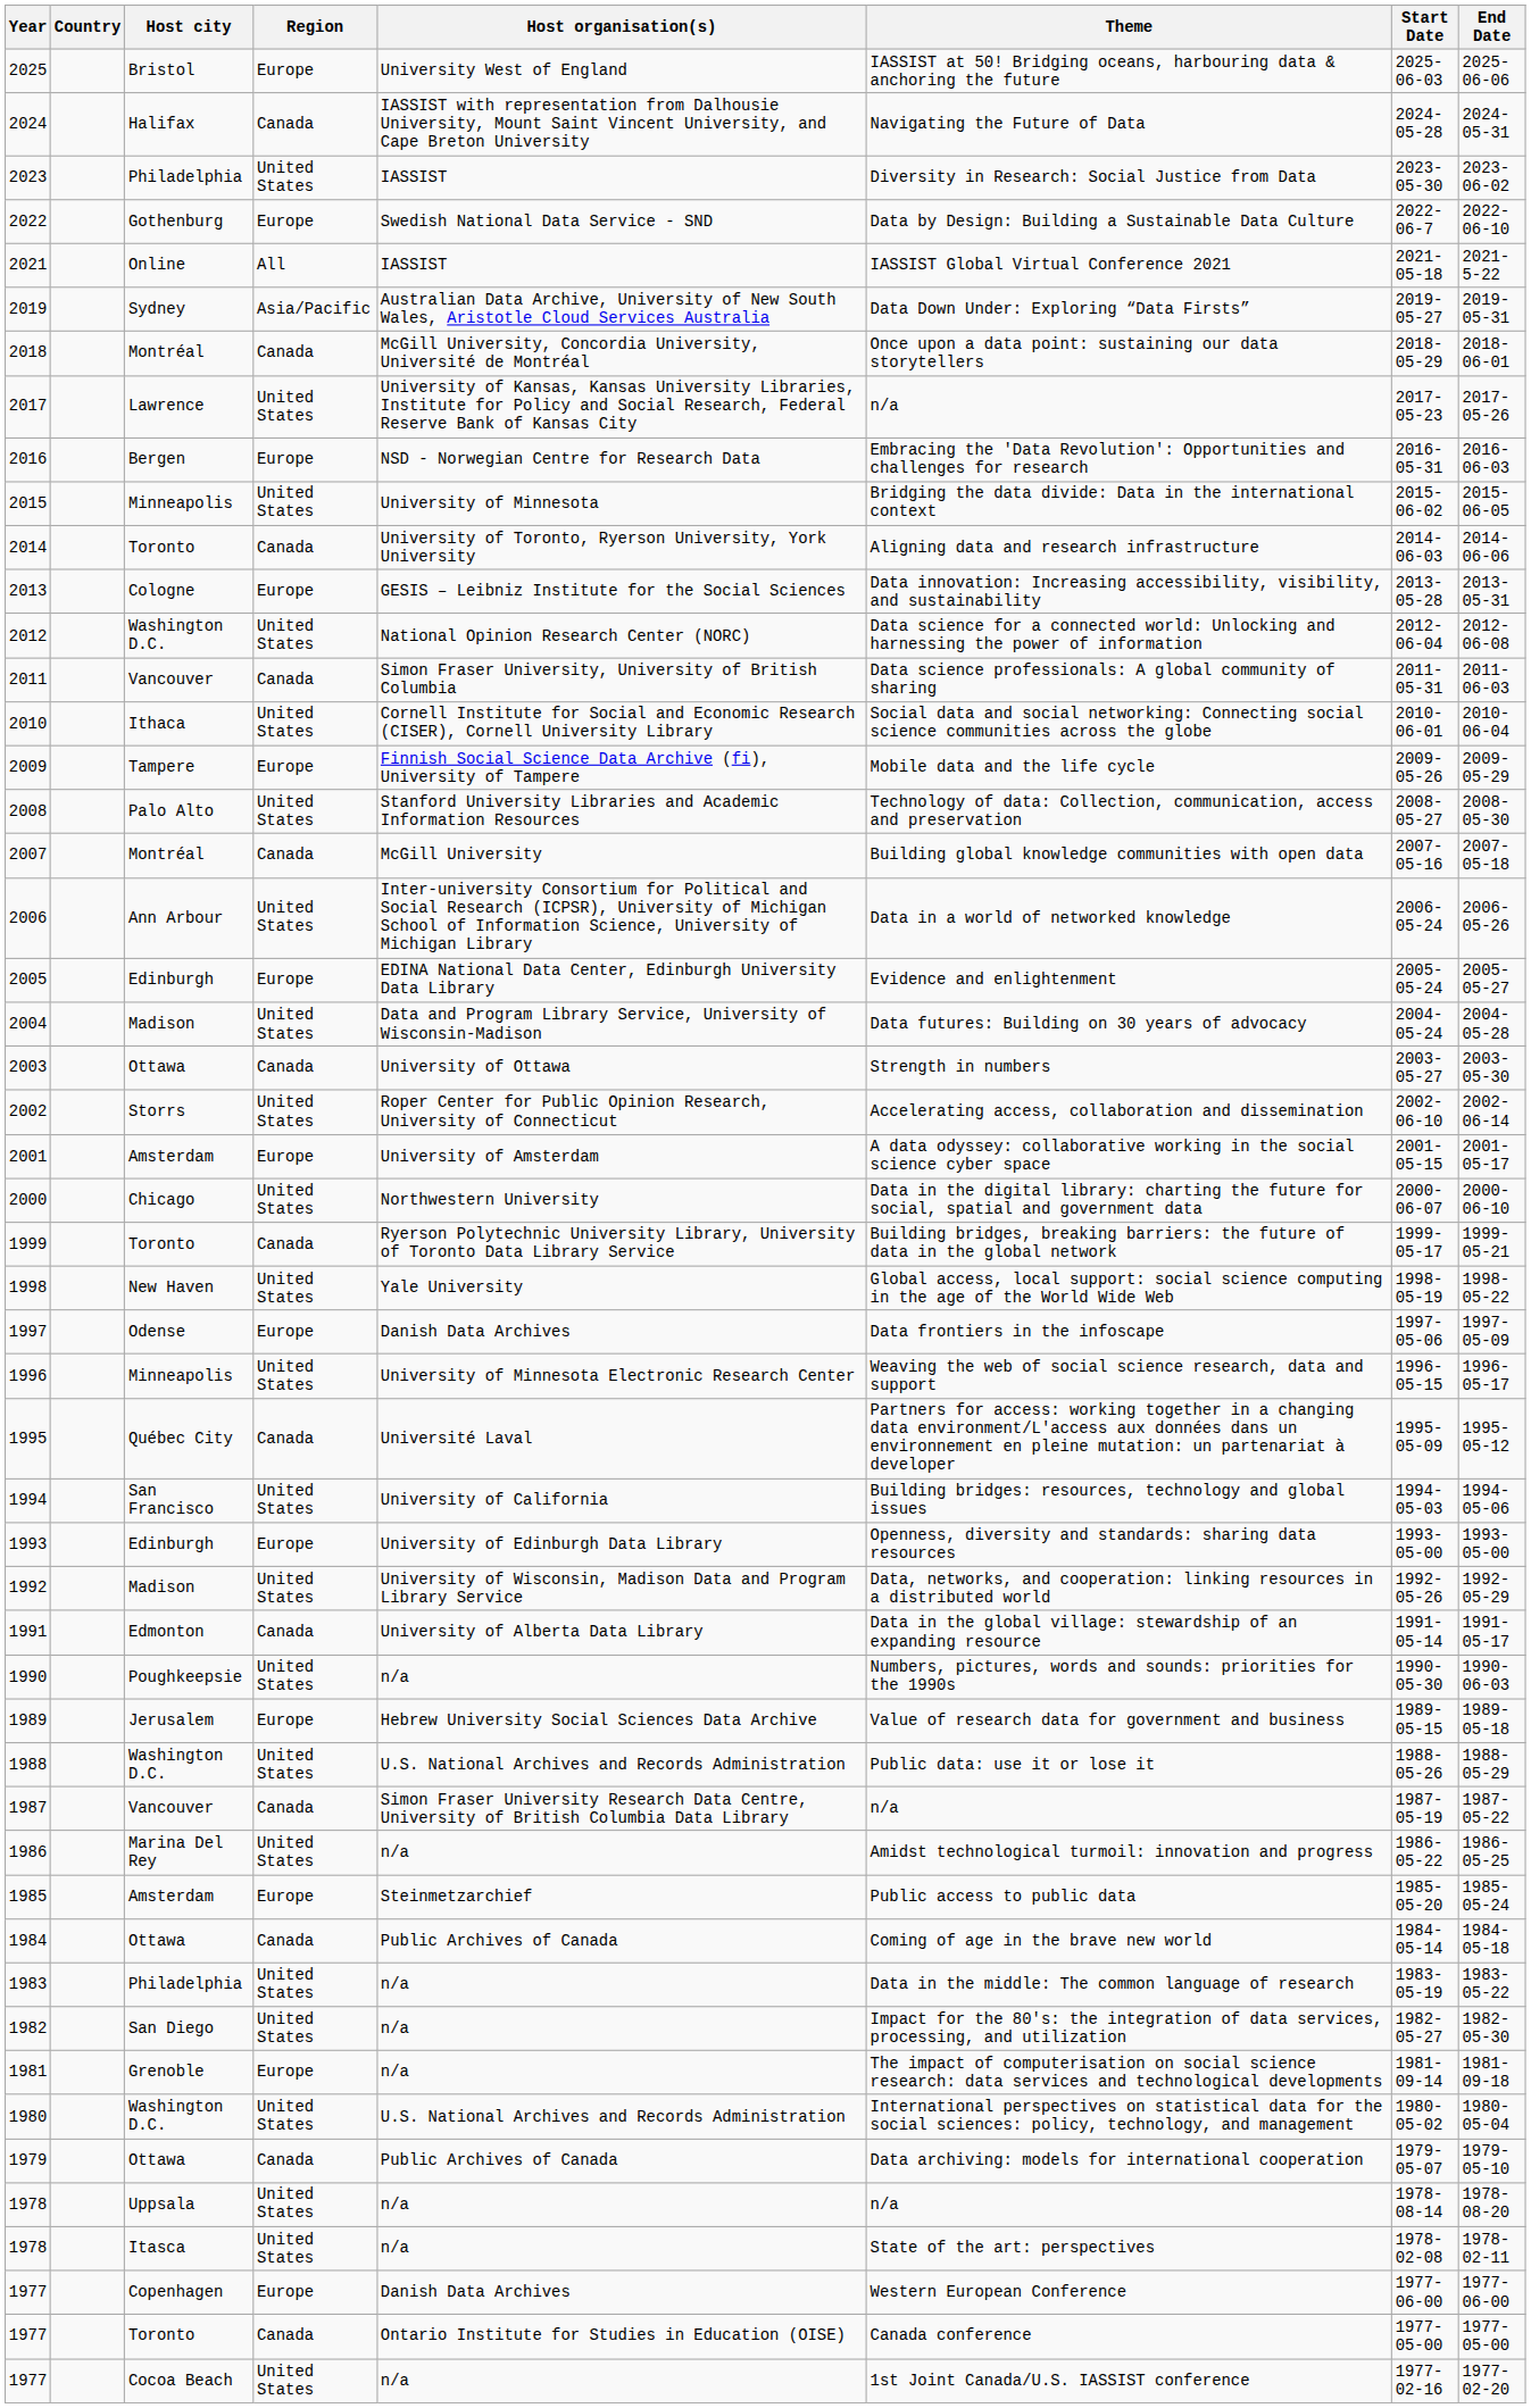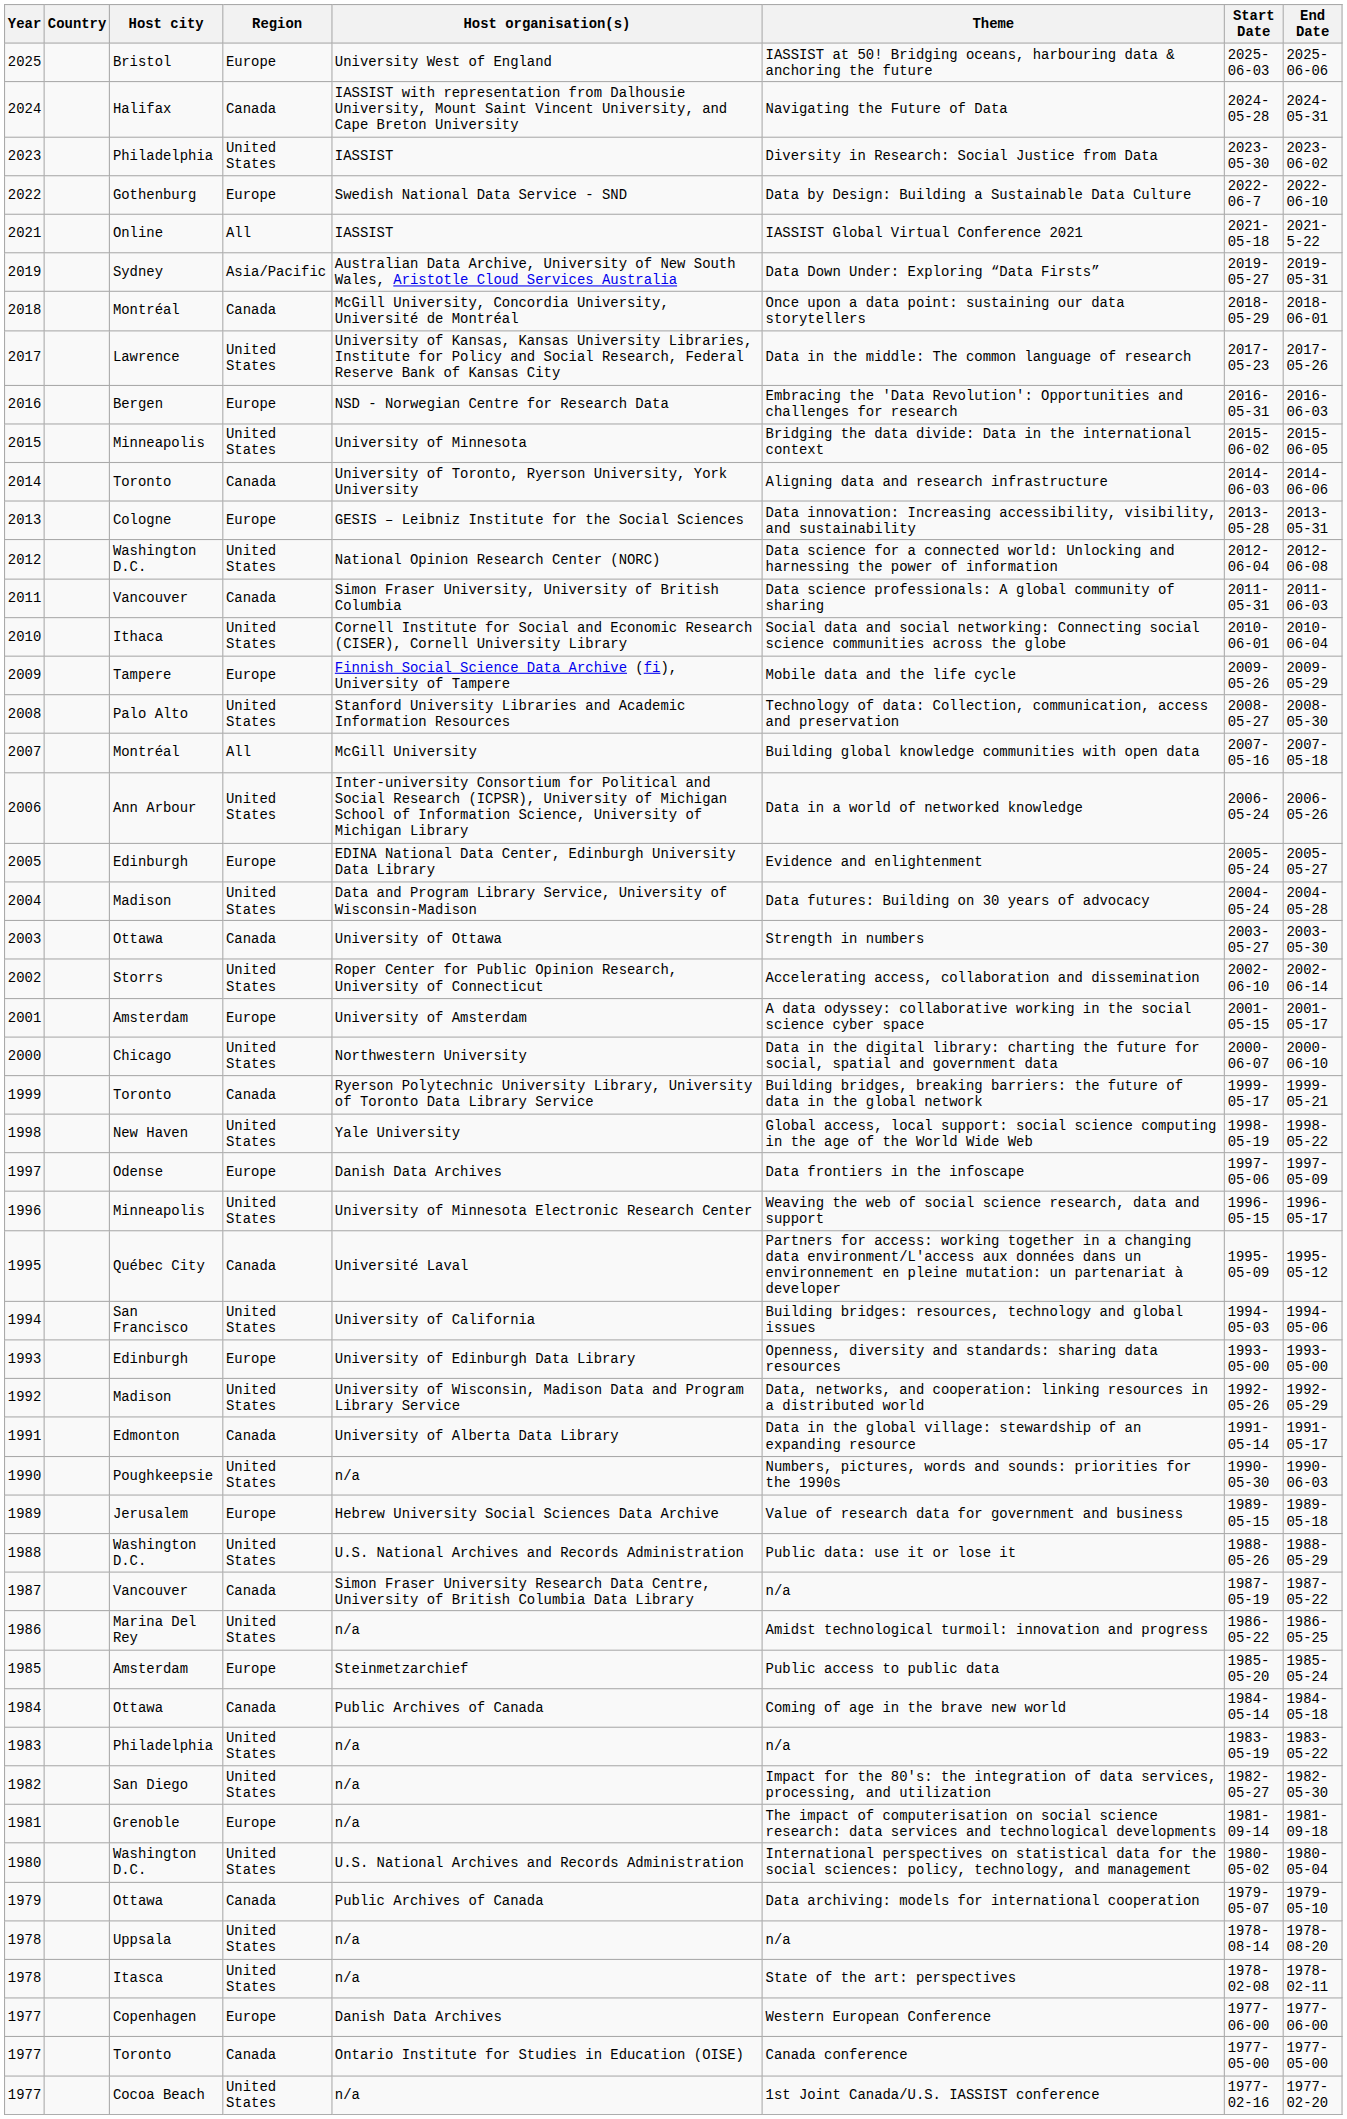 <table class="wikitable sortable">
 <tr>
 <th>Year</th>
 <th>Country</th>
 <th>Host city</th>
 <th>Region</th>
 <th>Host organisation(s)</th>
 <th>Theme</th>
 <th>Start Date</th>
 <th>End Date</th>
 </tr>
 <tr>
 <td>2025</td>
 <td></td>
 <td>Bristol</td>
 <td>Europe</td>
 <td>University West of England</td>
 <td>IASSIST at 50! Bridging oceans, harbouring data & anchoring the future</td>
 <td>2025-06-03</td>
 <td>2025-06-06</td>
 </tr>
 <tr>
 <td>2024</td>
 <td></td>
 <td>Halifax</td>
 <td>Canada</td>
 <td>IASSIST with representation from Dalhousie University, Mount Saint Vincent University, and Cape Breton University</td>
 <td>Navigating the Future of Data</td>
 <td>2024-05-28</td>
 <td>2024-05-31</td>
 </tr>
 <tr>
 <td>2023</td>
 <td></td>
 <td>Philadelphia</td>
 <td>United States</td>
 <td>IASSIST</td>
 <td>Diversity in Research: Social Justice from Data</td>
 <td>2023-05-30</td>
 <td>2023-06-02</td>
 </tr>
 <tr>
 <td>2022</td>
 <td></td>
 <td>Gothenburg</td>
 <td>Europe</td>
 <td>Swedish National Data Service - SND</td>
 <td>Data by Design: Building a Sustainable Data Culture</td>
 <td>2022-06-7</td>
 <td>2022-06-10</td>
 </tr>
 <tr>
 <td>2021</td>
 <td></td>
 <td>Online</td>
 <td>All</td>
 <td>IASSIST</td>
 <td>IASSIST Global Virtual Conference 2021</td>
 <td>2021-05-18</td>
 <td>2021-5-22</td>
 </tr>
 <tr>
 <td>2019</td>
 <td></td>
 <td>Sydney</td>
 <td>Asia/Pacific</td>
 <td>Australian Data Archive, University of New South Wales, <a href='#'>Aristotle Cloud Services Australia</a></td>
 <td>Data Down Under: Exploring “Data Firsts”</td>
 <td>2019-05-27</td>
 <td>2019-05-31</td>
 </tr>
 <tr>
 <td>2018</td>
 <td></td>
 <td>Montréal</td>
 <td>Canada</td>
 <td>McGill University, Concordia University, Université de Montréal</td>
 <td>Once upon a data point: sustaining our data storytellers</td>
 <td>2018-05-29</td>
 <td>2018-06-01</td>
 </tr>
 <tr>
 <td>2017</td>
 <td></td>
 <td>Lawrence</td>
 <td>United States</td>
 <td>University of Kansas, Kansas University Libraries, Institute for Policy and Social Research, Federal Reserve Bank of Kansas City</td>
-<td>n/a</td>
+<td>Data in the middle: The common language of research</td>
 <td>2017-05-23</td>
 <td>2017-05-26</td>
 </tr>
 <tr>
 <td>2016</td>
 <td></td>
 <td>Bergen</td>
 <td>Europe</td>
 <td>NSD - Norwegian Centre for Research Data</td>
 <td>Embracing the 'Data Revolution': Opportunities and challenges for research</td>
 <td>2016-05-31</td>
 <td>2016-06-03</td>
 </tr>
 <tr>
 <td>2015</td>
 <td></td>
 <td>Minneapolis</td>
 <td>United States</td>
 <td>University of Minnesota</td>
 <td>Bridging the data divide: Data in the international context</td>
 <td>2015-06-02</td>
 <td>2015-06-05</td>
 </tr>
 <tr>
 <td>2014</td>
 <td></td>
 <td>Toronto</td>
 <td>Canada</td>
 <td>University of Toronto, Ryerson University, York University</td>
 <td>Aligning data and research infrastructure</td>
 <td>2014-06-03</td>
 <td>2014-06-06</td>
 </tr>
 <tr>
 <td>2013</td>
 <td></td>
 <td>Cologne</td>
 <td>Europe</td>
 <td>GESIS – Leibniz Institute for the Social Sciences</td>
 <td>Data innovation: Increasing accessibility, visibility, and sustainability</td>
 <td>2013-05-28</td>
 <td>2013-05-31</td>
 </tr>
 <tr>
 <td>2012</td>
 <td></td>
 <td>Washington D.C.</td>
 <td>United States</td>
 <td>National Opinion Research Center (NORC)</td>
 <td>Data science for a connected world: Unlocking and harnessing the power of information</td>
 <td>2012-06-04</td>
 <td>2012-06-08</td>
 </tr>
 <tr>
 <td>2011</td>
 <td></td>
 <td>Vancouver</td>
 <td>Canada</td>
 <td>Simon Fraser University, University of British Columbia</td>
 <td>Data science professionals: A global community of sharing</td>
 <td>2011-05-31</td>
 <td>2011-06-03</td>
 </tr>
 <tr>
 <td>2010</td>
 <td></td>
 <td>Ithaca</td>
 <td>United States</td>
 <td>Cornell Institute for Social and Economic Research (CISER), Cornell University Library</td>
 <td>Social data and social networking: Connecting social science communities across the globe</td>
 <td>2010-06-01</td>
 <td>2010-06-04</td>
 </tr>
 <tr>
 <td>2009</td>
 <td></td>
 <td>Tampere</td>
 <td>Europe</td>
 <td><a href='#'>Finnish Social Science Data Archive</a> (<a href='#'>fi</a>), University of Tampere</td>
 <td>Mobile data and the life cycle</td>
 <td>2009-05-26</td>
 <td>2009-05-29</td>
 </tr>
 <tr>
 <td>2008</td>
 <td></td>
 <td>Palo Alto</td>
 <td>United States</td>
 <td>Stanford University Libraries and Academic Information Resources</td>
 <td>Technology of data: Collection, communication, access and preservation</td>
 <td>2008-05-27</td>
 <td>2008-05-30</td>
 </tr>
 <tr>
 <td>2007</td>
 <td></td>
 <td>Montréal</td>
-<td>Canada</td>
+<td>All</td>
 <td>McGill University</td>
 <td>Building global knowledge communities with open data</td>
 <td>2007-05-16</td>
 <td>2007-05-18</td>
 </tr>
 <tr>
 <td>2006</td>
 <td></td>
 <td>Ann Arbour</td>
 <td>United States</td>
 <td>Inter-university Consortium for Political and Social Research (ICPSR), University of Michigan School of Information Science, University of Michigan Library</td>
 <td>Data in a world of networked knowledge</td>
 <td>2006-05-24</td>
 <td>2006-05-26</td>
 </tr>
 <tr>
 <td>2005</td>
 <td></td>
 <td>Edinburgh</td>
 <td>Europe</td>
 <td>EDINA National Data Center, Edinburgh University Data Library</td>
 <td>Evidence and enlightenment</td>
 <td>2005-05-24</td>
 <td>2005-05-27</td>
 </tr>
 <tr>
 <td>2004</td>
 <td></td>
 <td>Madison</td>
 <td>United States</td>
 <td>Data and Program Library Service, University of Wisconsin-Madison</td>
 <td>Data futures: Building on 30 years of advocacy</td>
 <td>2004-05-24</td>
 <td>2004-05-28</td>
 </tr>
 <tr>
 <td>2003</td>
 <td></td>
 <td>Ottawa</td>
 <td>Canada</td>
 <td>University of Ottawa</td>
 <td>Strength in numbers</td>
 <td>2003-05-27</td>
 <td>2003-05-30</td>
 </tr>
 <tr>
 <td>2002</td>
 <td></td>
 <td>Storrs</td>
 <td>United States</td>
 <td>Roper Center for Public Opinion Research, University of Connecticut</td>
 <td>Accelerating access, collaboration and dissemination</td>
 <td>2002-06-10</td>
 <td>2002-06-14</td>
 </tr>
 <tr>
 <td>2001</td>
 <td></td>
 <td>Amsterdam</td>
 <td>Europe</td>
 <td>University of Amsterdam</td>
 <td>A data odyssey: collaborative working in the social science cyber space</td>
 <td>2001-05-15</td>
 <td>2001-05-17</td>
 </tr>
 <tr>
 <td>2000</td>
 <td></td>
 <td>Chicago</td>
 <td>United States</td>
 <td>Northwestern University</td>
 <td>Data in the digital library: charting the future for social, spatial and government data</td>
 <td>2000-06-07</td>
 <td>2000-06-10</td>
 </tr>
 <tr>
 <td>1999</td>
 <td></td>
 <td>Toronto</td>
 <td>Canada</td>
 <td>Ryerson Polytechnic University Library, University of Toronto Data Library Service</td>
 <td>Building bridges, breaking barriers: the future of data in the global network</td>
 <td>1999-05-17</td>
 <td>1999-05-21</td>
 </tr>
 <tr>
 <td>1998</td>
 <td></td>
 <td>New Haven</td>
 <td>United States</td>
 <td>Yale University</td>
 <td>Global access, local support: social science computing in the age of the World Wide Web</td>
 <td>1998-05-19</td>
 <td>1998-05-22</td>
 </tr>
 <tr>
 <td>1997</td>
 <td></td>
 <td>Odense</td>
 <td>Europe</td>
 <td>Danish Data Archives</td>
 <td>Data frontiers in the infoscape</td>
 <td>1997-05-06</td>
 <td>1997-05-09</td>
 </tr>
 <tr>
 <td>1996</td>
 <td></td>
 <td>Minneapolis</td>
 <td>United States</td>
 <td>University of Minnesota Electronic Research Center</td>
 <td>Weaving the web of social science research, data and support</td>
 <td>1996-05-15</td>
 <td>1996-05-17</td>
 </tr>
 <tr>
 <td>1995</td>
 <td></td>
 <td>Québec City</td>
 <td>Canada</td>
 <td>Université Laval</td>
 <td>Partners for access: working together in a changing data environment/L'access aux données dans un environnement en pleine mutation: un partenariat à developer</td>
 <td>1995-05-09</td>
 <td>1995-05-12</td>
 </tr>
 <tr>
 <td>1994</td>
 <td></td>
 <td>San Francisco</td>
 <td>United States</td>
 <td>University of California</td>
 <td>Building bridges: resources, technology and global issues</td>
 <td>1994-05-03</td>
 <td>1994-05-06</td>
 </tr>
 <tr>
 <td>1993</td>
 <td></td>
 <td>Edinburgh</td>
 <td>Europe</td>
 <td>University of Edinburgh Data Library</td>
 <td>Openness, diversity and standards: sharing data resources</td>
 <td>1993-05-00</td>
 <td>1993-05-00</td>
 </tr>
 <tr>
 <td>1992</td>
 <td></td>
 <td>Madison</td>
 <td>United States</td>
 <td>University of Wisconsin, Madison Data and Program Library Service</td>
 <td>Data, networks, and cooperation: linking resources in a distributed world</td>
 <td>1992-05-26</td>
 <td>1992-05-29</td>
 </tr>
 <tr>
 <td>1991</td>
 <td></td>
 <td>Edmonton</td>
 <td>Canada</td>
 <td>University of Alberta Data Library</td>
 <td>Data in the global village: stewardship of an expanding resource</td>
 <td>1991-05-14</td>
 <td>1991-05-17</td>
 </tr>
 <tr>
 <td>1990</td>
 <td></td>
 <td>Poughkeepsie</td>
 <td>United States</td>
 <td>n/a</td>
 <td>Numbers, pictures, words and sounds: priorities for the 1990s</td>
 <td>1990-05-30</td>
 <td>1990-06-03</td>
 </tr>
 <tr>
 <td>1989</td>
 <td></td>
 <td>Jerusalem</td>
 <td>Europe</td>
 <td>Hebrew University Social Sciences Data Archive</td>
 <td>Value of research data for government and business</td>
 <td>1989-05-15</td>
 <td>1989-05-18</td>
 </tr>
 <tr>
 <td>1988</td>
 <td></td>
 <td>Washington D.C.</td>
 <td>United States</td>
 <td>U.S. National Archives and Records Administration</td>
 <td>Public data: use it or lose it</td>
 <td>1988-05-26</td>
 <td>1988-05-29</td>
 </tr>
 <tr>
 <td>1987</td>
 <td></td>
 <td>Vancouver</td>
 <td>Canada</td>
 <td>Simon Fraser University Research Data Centre, University of British Columbia Data Library</td>
 <td>n/a</td>
 <td>1987-05-19</td>
 <td>1987-05-22</td>
 </tr>
 <tr>
 <td>1986</td>
 <td></td>
 <td>Marina Del Rey</td>
 <td>United States</td>
 <td>n/a</td>
 <td>Amidst technological turmoil: innovation and progress</td>
 <td>1986-05-22</td>
 <td>1986-05-25</td>
 </tr>
 <tr>
 <td>1985</td>
 <td></td>
 <td>Amsterdam</td>
 <td>Europe</td>
 <td>Steinmetzarchief</td>
 <td>Public access to public data</td>
 <td>1985-05-20</td>
 <td>1985-05-24</td>
 </tr>
 <tr>
 <td>1984</td>
 <td></td>
 <td>Ottawa</td>
 <td>Canada</td>
 <td>Public Archives of Canada</td>
 <td>Coming of age in the brave new world</td>
 <td>1984-05-14</td>
 <td>1984-05-18</td>
 </tr>
 <tr>
 <td>1983</td>
 <td></td>
 <td>Philadelphia</td>
 <td>United States</td>
 <td>n/a</td>
-<td>Data in the middle: The common language of research</td>
+<td>n/a</td>
 <td>1983-05-19</td>
 <td>1983-05-22</td>
 </tr>
 <tr>
 <td>1982</td>
 <td></td>
 <td>San Diego</td>
 <td>United States</td>
 <td>n/a</td>
 <td>Impact for the 80's: the integration of data services, processing, and utilization</td>
 <td>1982-05-27</td>
 <td>1982-05-30</td>
 </tr>
 <tr>
 <td>1981</td>
 <td></td>
 <td>Grenoble</td>
 <td>Europe</td>
 <td>n/a</td>
 <td>The impact of computerisation on social science research: data services and technological developments</td>
 <td>1981-09-14</td>
 <td>1981-09-18</td>
 </tr>
 <tr>
 <td>1980</td>
 <td></td>
 <td>Washington D.C.</td>
 <td>United States</td>
 <td>U.S. National Archives and Records Administration</td>
 <td>International perspectives on statistical data for the social sciences: policy, technology, and management</td>
 <td>1980-05-02</td>
 <td>1980-05-04</td>
 </tr>
 <tr>
 <td>1979</td>
 <td></td>
 <td>Ottawa</td>
 <td>Canada</td>
 <td>Public Archives of Canada</td>
 <td>Data archiving: models for international cooperation</td>
 <td>1979-05-07</td>
 <td>1979-05-10</td>
 </tr>
 <tr>
 <td>1978</td>
 <td></td>
 <td>Uppsala</td>
 <td>United States</td>
 <td>n/a</td>
 <td>n/a</td>
 <td>1978-08-14</td>
 <td>1978-08-20</td>
 </tr>
 <tr>
 <td>1978</td>
 <td></td>
 <td>Itasca</td>
 <td>United States</td>
 <td>n/a</td>
 <td>State of the art: perspectives</td>
 <td>1978-02-08</td>
 <td>1978-02-11</td>
 </tr>
 <tr>
 <td>1977</td>
 <td></td>
 <td>Copenhagen</td>
 <td>Europe</td>
 <td>Danish Data Archives</td>
 <td>Western European Conference</td>
 <td>1977-06-00</td>
 <td>1977-06-00</td>
 </tr>
 <tr>
 <td>1977</td>
 <td></td>
 <td>Toronto</td>
 <td>Canada</td>
 <td>Ontario Institute for Studies in Education (OISE)</td>
 <td>Canada conference</td>
 <td>1977-05-00</td>
 <td>1977-05-00</td>
 </tr>
 <tr>
 <td>1977</td>
 <td></td>
 <td>Cocoa Beach</td>
 <td>United States</td>
 <td>n/a</td>
 <td>1st Joint Canada/U.S. IASSIST conference</td>
 <td>1977-02-16</td>
 <td>1977-02-20</td>
 </tr>
 </table>
